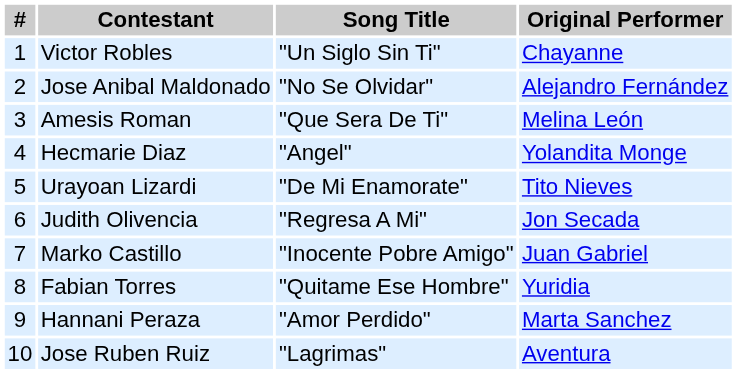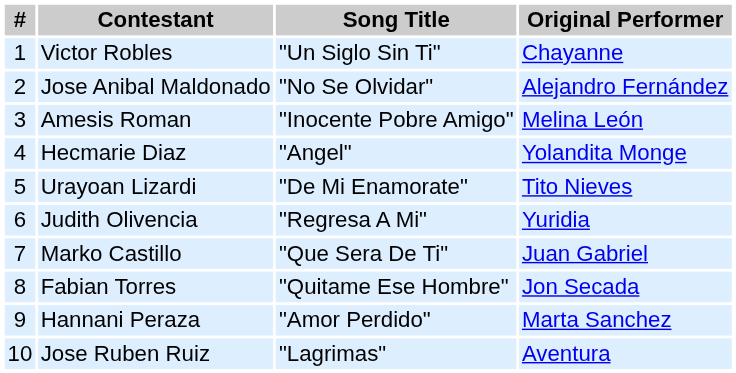 <table cellpadding=2 cellspacing=2>
 <tr bgcolor=#cccccc>
 <th>#</th>
 <th>Contestant</th>
 <th>Song Title</th>
 <th>Original Performer</th>
 </tr>
 <tr bgcolor=#DDEEFF>
 <td align=center>1</td>
 <td>Victor Robles</td>
 <td>"Un Siglo Sin Ti"</td>
 <td><a href='#'>Chayanne</a></td>
 </tr>
 <tr bgcolor=#DDEEFF>
 <td align=center>2</td>
 <td>Jose Anibal Maldonado</td>
 <td>"No Se Olvidar"</td>
 <td><a href='#'>Alejandro Fernández</a></td>
 </tr>
 <tr bgcolor=#DDEEFF>
 <td align=center>3</td>
 <td>Amesis Roman</td>
-<td>"Que Sera De Ti"</td>
+<td>"Inocente Pobre Amigo"</td>
 <td><a href='#'>Melina León</a></td>
 </tr>
 <tr bgcolor=#DDEEFF>
 <td align=center>4</td>
 <td>Hecmarie Diaz</td>
 <td>"Angel"</td>
 <td><a href='#'>Yolandita Monge</a></td>
 </tr>
 <tr bgcolor=#DDEEFF>
 <td align=center>5</td>
 <td>Urayoan Lizardi</td>
 <td>"De Mi Enamorate"</td>
 <td><a href='#'>Tito Nieves</a></td>
 </tr>
 <tr bgcolor=#DDEEFF>
 <td align=center>6</td>
 <td>Judith Olivencia</td>
 <td>"Regresa A Mi"</td>
-<td><a href='#'>Jon Secada</a></td>
+<td><a href='#'>Yuridia</a></td>
 </tr>
 <tr bgcolor=#DDEEFF>
 <td align=center>7</td>
 <td>Marko Castillo</td>
-<td>"Inocente Pobre Amigo"</td>
+<td>"Que Sera De Ti"</td>
 <td><a href='#'>Juan Gabriel</a></td>
 </tr>
 <tr bgcolor=#DDEEFF>
 <td align=center>8</td>
 <td>Fabian Torres</td>
 <td>"Quitame Ese Hombre"</td>
-<td><a href='#'>Yuridia</a></td>
+<td><a href='#'>Jon Secada</a></td>
 </tr>
 <tr bgcolor=#DDEEFF>
 <td align=center>9</td>
 <td>Hannani Peraza</td>
 <td>"Amor Perdido"</td>
 <td><a href='#'>Marta Sanchez</a></td>
 </tr>
 <tr bgcolor=#DDEEFF>
 <td align=center>10</td>
 <td>Jose Ruben Ruiz</td>
 <td>"Lagrimas"</td>
 <td><a href='#'>Aventura</a></td>
 </tr>
 <tr bgcolor=#DDEEFF>
 </tr>
 </table>
